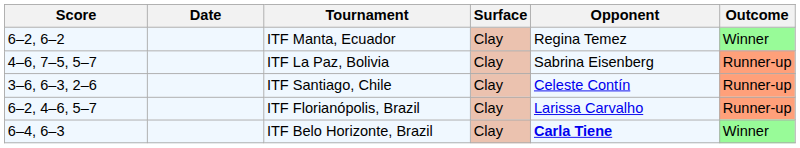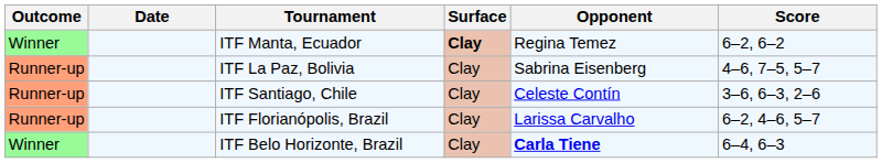 <table class="sortable wikitable">
 <tr>
-<th width=150>Score</th>
+<th>Outcome</th>
 <th width=120>Date</th>
 <th width=220>Tournament</th>
 <th>Surface</th>
 <th width=200>Opponent</th>
-<th>Outcome</th>
+<th width=150>Score</th>
 </tr>
 <tr bgcolor=#f0f8ff>
-<td>6–2, 6–2</td>
+<td bgcolor=98FB98>Winner</td>
 <td></td>
 <td>ITF Manta, Ecuador</td>
-<td bgcolor=EBC2AF>Clay</td>
+<td bgcolor=EBC2AF><strong>Clay</strong></td>
 <td> Regina Temez</td>
-<td bgcolor=98FB98>Winner</td>
+<td>6–2, 6–2</td>
 </tr>
 <tr bgcolor=#f0f8ff>
-<td>4–6, 7–5, 5–7</td>
+<td bgcolor=FFA07A>Runner-up</td>
 <td></td>
 <td>ITF La Paz, Bolivia</td>
 <td bgcolor=EBC2AF>Clay</td>
 <td> Sabrina Eisenberg</td>
-<td bgcolor=FFA07A>Runner-up</td>
+<td>4–6, 7–5, 5–7</td>
 </tr>
 <tr bgcolor=#f0f8ff>
-<td>3–6, 6–3, 2–6</td>
+<td bgcolor=FFA07A>Runner-up</td>
 <td></td>
 <td>ITF Santiago, Chile</td>
 <td bgcolor=EBC2AF>Clay</td>
 <td> <a href='#'>Celeste Contín</a></td>
-<td bgcolor=FFA07A>Runner-up</td>
+<td>3–6, 6–3, 2–6</td>
 </tr>
 <tr bgcolor=#f0f8ff>
-<td>6–2, 4–6, 5–7</td>
+<td bgcolor=FFA07A>Runner-up</td>
 <td></td>
 <td>ITF Florianópolis, Brazil</td>
 <td bgcolor=EBC2AF>Clay</td>
 <td> <a href='#'>Larissa Carvalho</a></td>
-<td bgcolor=FFA07A>Runner-up</td>
+<td>6–2, 4–6, 5–7</td>
 </tr>
 <tr bgcolor=#f0f8ff>
-<td>6–4, 6–3</td>
+<td bgcolor=98FB98>Winner</td>
 <td></td>
 <td>ITF Belo Horizonte, Brazil</td>
 <td bgcolor=EBC2AF>Clay</td>
 <td><strong> <a href='#'>Carla Tiene</a></strong></td>
-<td bgcolor=98FB98>Winner</td>
+<td>6–4, 6–3</td>
 </tr>
 </table>
